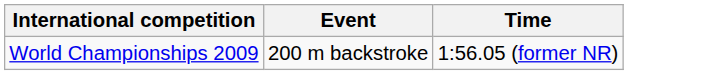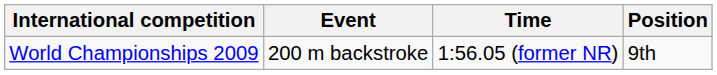 <table class="wikitable">
 <tr>
 <th>International competition</th>
 <th>Event</th>
 <th>Time</th>
+<th>Position</th>
 </tr>
 <tr>
 <td><a href='#'>World Championships 2009</a></td>
 <td>200 m backstroke</td>
 <td>1:56.05 (<a href='#'>former NR</a>)</td>
+<td>9th</td>
 </tr>
 </table>
